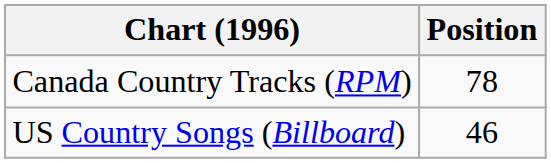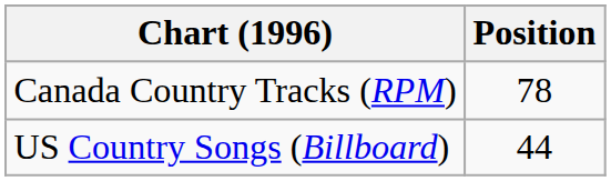 <table class="wikitable">
 <tr>
 <th scope="col">Chart (1996)</th>
 <th scope="col">Position</th>
 </tr>
 <tr>
 <td>Canada Country Tracks (<em><a href='#'>RPM</a></em>)</td>
 <td style="text-align:center;">78</td>
 </tr>
 <tr>
 <td>US <a href='#'>Country Songs</a> (<em><a href='#'>Billboard</a></em>)</td>
-<td style="text-align:center;">46</td>
+<td style="text-align:center;">44</td>
 </tr>
 </table>
